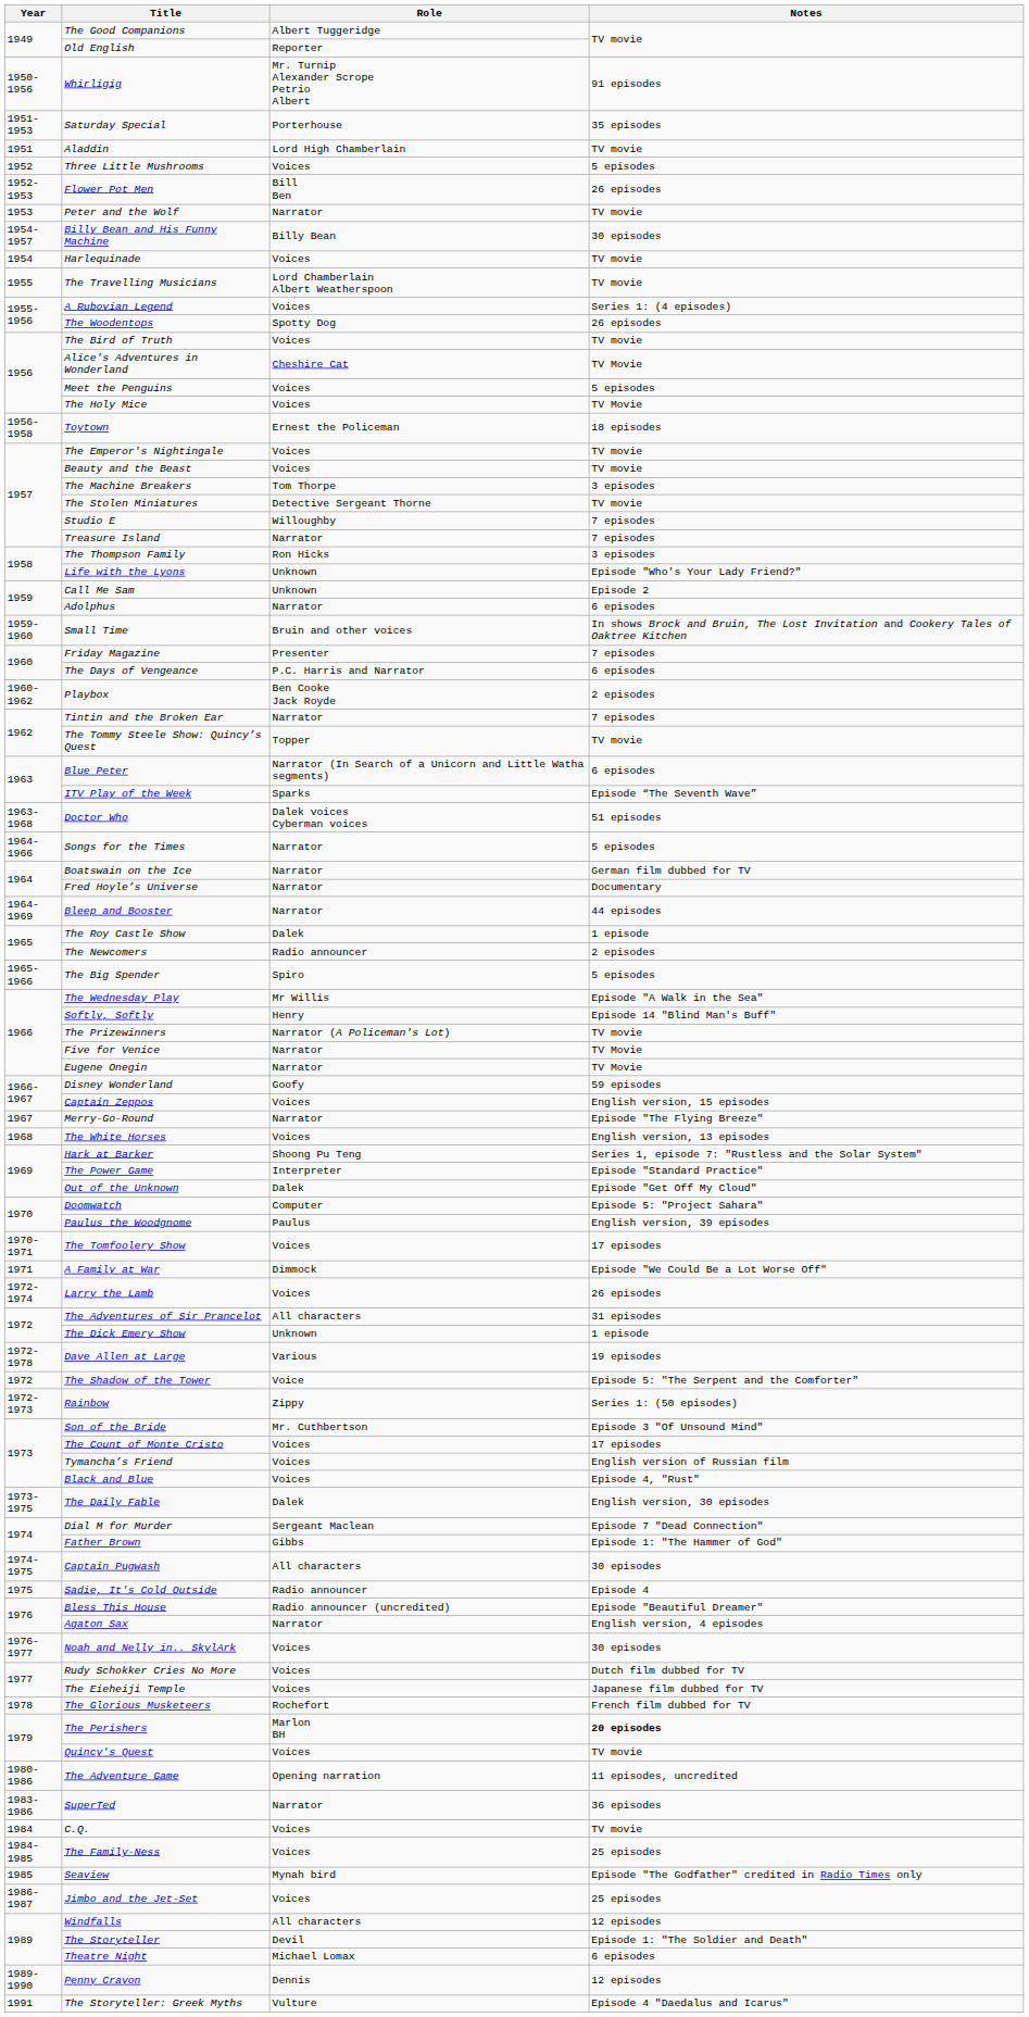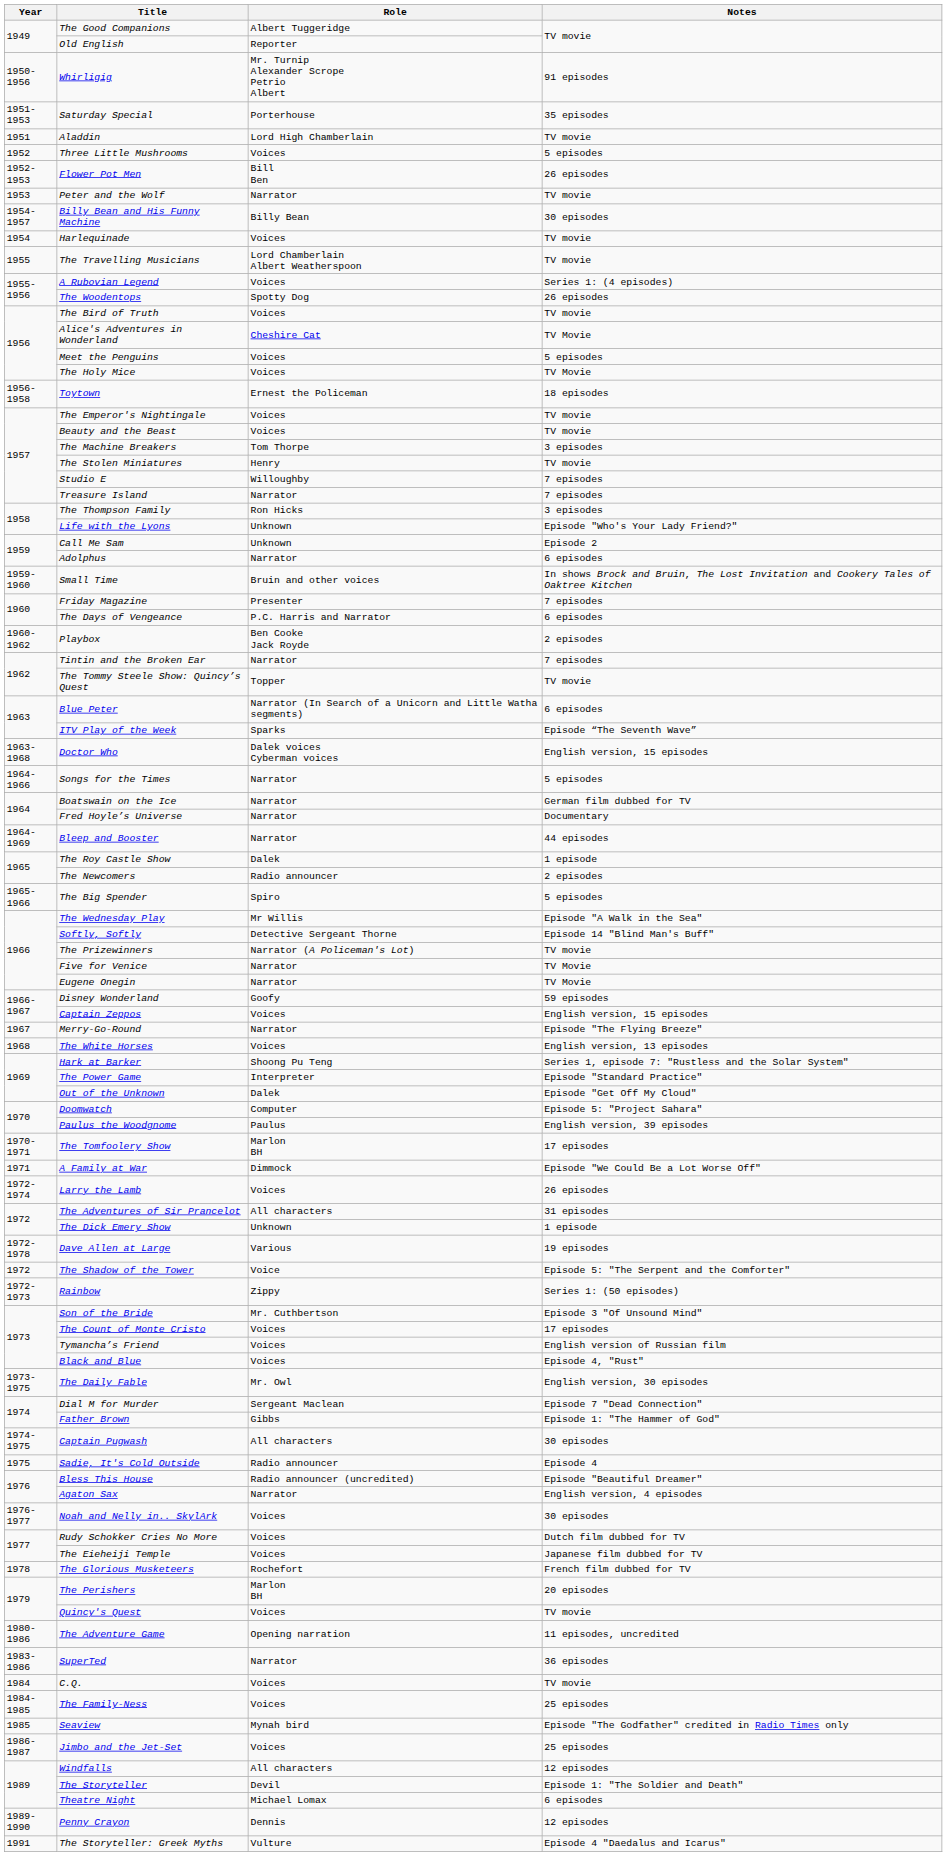 <table class="wikitable">
 <tr>
 <th>Year</th>
 <th>Title</th>
 <th>Role</th>
 <th>Notes</th>
 </tr>
 <tr>
 <td rowspan="2">1949</td>
 <td><em>The Good Companions</em></td>
 <td>Albert Tuggeridge</td>
 <td rowspan="2">TV movie</td>
 </tr>
 <tr>
 <td><em>Old English</em></td>
 <td>Reporter</td>
 </tr>
 <tr>
 <td>1950-1956</td>
 <td><em><a href='#'>Whirligig</a></em></td>
 <td>Mr. Turnip<br>Alexander Scrope<br>Petrio<br>Albert</td>
 <td>91 episodes</td>
 </tr>
 <tr>
 <td>1951-1953</td>
 <td><em>Saturday Special</em></td>
 <td>Porterhouse</td>
 <td>35 episodes</td>
 </tr>
 <tr>
 <td>1951</td>
 <td><em>Aladdin</em></td>
 <td>Lord High Chamberlain</td>
 <td>TV movie</td>
 </tr>
 <tr>
 <td>1952</td>
 <td><em>Three Little Mushrooms</em></td>
 <td>Voices</td>
 <td>5 episodes</td>
 </tr>
 <tr>
 <td>1952-1953</td>
 <td><em><a href='#'>Flower Pot Men</a></em></td>
 <td>Bill<br>Ben</td>
 <td>26 episodes</td>
 </tr>
 <tr>
 <td>1953</td>
 <td><em>Peter and the Wolf</em></td>
 <td>Narrator</td>
 <td>TV movie</td>
 </tr>
 <tr>
 <td>1954-1957</td>
 <td><em><a href='#'>Billy Bean and His Funny Machine</a></em></td>
 <td>Billy Bean</td>
 <td>30 episodes</td>
 </tr>
 <tr>
 <td>1954</td>
 <td><em>Harlequinade</em></td>
 <td>Voices</td>
 <td>TV movie</td>
 </tr>
 <tr>
 <td>1955</td>
 <td><em>The Travelling Musicians</em></td>
 <td>Lord Chamberlain<br>Albert Weatherspoon</td>
 <td>TV movie</td>
 </tr>
 <tr>
 <td rowspan="2">1955-1956</td>
 <td><em><a href='#'>A Rubovian Legend</a></em></td>
 <td>Voices</td>
 <td>Series 1: (4 episodes)</td>
 </tr>
 <tr>
 <td><em><a href='#'>The Woodentops</a></em></td>
 <td>Spotty Dog</td>
 <td>26 episodes</td>
 </tr>
 <tr>
 <td rowspan="4">1956</td>
 <td><em>The Bird of Truth</em></td>
 <td>Voices</td>
 <td>TV movie</td>
 </tr>
 <tr>
 <td><em>Alice's Adventures in Wonderland</em></td>
 <td><a href='#'>Cheshire Cat</a></td>
 <td>TV Movie</td>
 </tr>
 <tr>
 <td><em>Meet the Penguins</em></td>
 <td>Voices</td>
 <td>5 episodes</td>
 </tr>
 <tr>
 <td><em>The Holy Mice</em></td>
 <td>Voices</td>
 <td>TV Movie</td>
 </tr>
 <tr>
 <td>1956-1958</td>
 <td><em><a href='#'>Toytown</a></em></td>
 <td>Ernest the Policeman</td>
 <td>18 episodes</td>
 </tr>
 <tr>
 <td rowspan="6">1957</td>
 <td><em>The Emperor's Nightingale</em></td>
 <td>Voices</td>
 <td>TV movie</td>
 </tr>
 <tr>
 <td><em>Beauty and the Beast</em></td>
 <td>Voices</td>
 <td>TV movie</td>
 </tr>
 <tr>
 <td><em>The Machine Breakers</em></td>
 <td>Tom Thorpe</td>
 <td>3 episodes</td>
 </tr>
 <tr>
 <td><em>The Stolen Miniatures</em></td>
-<td>Detective Sergeant Thorne</td>
+<td>Henry</td>
 <td>TV movie</td>
 </tr>
 <tr>
 <td><em>Studio E</em></td>
 <td>Willoughby</td>
 <td>7 episodes</td>
 </tr>
 <tr>
 <td><em>Treasure Island</em></td>
 <td>Narrator</td>
 <td>7 episodes</td>
 </tr>
 <tr>
 <td rowspan="2">1958</td>
 <td><em>The Thompson Family</em></td>
 <td>Ron Hicks</td>
 <td>3 episodes</td>
 </tr>
 <tr>
 <td><em><a href='#'>Life with the Lyons</a></em></td>
 <td>Unknown</td>
 <td>Episode "Who's Your Lady Friend?"</td>
 </tr>
 <tr>
 <td rowspan="2">1959</td>
 <td><em>Call Me Sam</em></td>
 <td>Unknown</td>
 <td>Episode 2</td>
 </tr>
 <tr>
 <td><em>Adolphus</em></td>
 <td>Narrator</td>
 <td>6 episodes</td>
 </tr>
 <tr>
 <td>1959-1960</td>
 <td><em>Small Time</em></td>
 <td>Bruin and other voices</td>
 <td>In shows <em>Brock and Bruin</em>, <em>The Lost Invitation</em> and <em>Cookery Tales of Oaktree Kitchen</em></td>
 </tr>
 <tr>
 <td rowspan="2">1960</td>
 <td><em>Friday Magazine</em></td>
 <td>Presenter</td>
 <td>7 episodes</td>
 </tr>
 <tr>
 <td><em>The Days of Vengeance</em></td>
 <td>P.C. Harris and Narrator</td>
 <td>6 episodes</td>
 </tr>
 <tr>
 <td>1960-1962</td>
 <td><em>Playbox</em></td>
 <td>Ben Cooke<br>Jack Royde</td>
 <td>2 episodes</td>
 </tr>
 <tr>
 <td rowspan="2">1962</td>
 <td><em>Tintin and the Broken Ear</em></td>
 <td>Narrator</td>
 <td>7 episodes</td>
 </tr>
 <tr>
 <td><em>The Tommy Steele Show: Quincy’s Quest</em></td>
 <td>Topper</td>
 <td>TV movie</td>
 </tr>
 <tr>
 <td rowspan="2">1963</td>
 <td><em><a href='#'>Blue Peter</a></em></td>
 <td>Narrator (In Search of a Unicorn and Little Watha segments)</td>
 <td>6 episodes</td>
 </tr>
 <tr>
 <td><em><a href='#'>ITV Play of the Week</a></em></td>
 <td>Sparks</td>
 <td>Episode “The Seventh Wave”</td>
 </tr>
 <tr>
 <td>1963-1968</td>
 <td><em><a href='#'>Doctor Who</a></em></td>
 <td>Dalek voices<br>Cyberman voices</td>
-<td>51 episodes</td>
+<td>English version, 15 episodes</td>
 </tr>
 <tr>
 <td>1964-1966</td>
 <td><em>Songs for the Times</em></td>
 <td>Narrator</td>
 <td>5 episodes</td>
 </tr>
 <tr>
 <td rowspan="2">1964</td>
 <td><em>Boatswain on the Ice</em></td>
 <td>Narrator</td>
 <td>German film dubbed for TV</td>
 </tr>
 <tr>
 <td><em>Fred Hoyle’s Universe</em></td>
 <td>Narrator</td>
 <td>Documentary</td>
 </tr>
 <tr>
 <td>1964-1969</td>
 <td><em><a href='#'>Bleep and Booster</a></em></td>
 <td>Narrator</td>
 <td>44 episodes</td>
 </tr>
 <tr>
 <td rowspan="2">1965</td>
 <td><em>The Roy Castle Show</em></td>
 <td>Dalek</td>
 <td>1 episode</td>
 </tr>
 <tr>
 <td><em>The Newcomers</em></td>
 <td>Radio announcer</td>
 <td>2 episodes</td>
 </tr>
 <tr>
 <td>1965-1966</td>
 <td><em>The Big Spender</em></td>
 <td>Spiro</td>
 <td>5 episodes</td>
 </tr>
 <tr>
 <td rowspan="5">1966</td>
 <td><em><a href='#'>The Wednesday Play</a></em></td>
 <td>Mr Willis</td>
 <td>Episode "A Walk in the Sea"</td>
 </tr>
 <tr>
 <td><em><a href='#'>Softly, Softly</a></em></td>
-<td>Henry</td>
+<td>Detective Sergeant Thorne</td>
 <td>Episode 14 "Blind Man's Buff"</td>
 </tr>
 <tr>
 <td><em>The Prizewinners</em></td>
 <td>Narrator (<em>A Policeman's Lot</em>)</td>
 <td>TV movie</td>
 </tr>
 <tr>
 <td><em>Five for Venice</em></td>
 <td>Narrator</td>
 <td>TV Movie</td>
 </tr>
 <tr>
 <td><em>Eugene Onegin</em></td>
 <td>Narrator</td>
 <td>TV Movie</td>
 </tr>
 <tr>
 <td rowspan="2">1966-1967</td>
 <td><em>Disney Wonderland</em></td>
 <td>Goofy</td>
 <td>59 episodes</td>
 </tr>
 <tr>
 <td><em><a href='#'>Captain Zeppos</a></em></td>
 <td>Voices</td>
 <td>English version, 15 episodes</td>
 </tr>
 <tr>
 <td>1967</td>
 <td><em>Merry-Go-Round</em></td>
 <td>Narrator</td>
 <td>Episode "The Flying Breeze"</td>
 </tr>
 <tr>
 <td>1968</td>
 <td><em><a href='#'>The White Horses</a></em></td>
 <td>Voices</td>
 <td>English version, 13 episodes</td>
 </tr>
 <tr>
 <td rowspan="3">1969</td>
 <td><em><a href='#'>Hark at Barker</a></em></td>
 <td>Shoong Pu Teng</td>
 <td>Series 1, episode 7: "Rustless and the Solar System"</td>
 </tr>
 <tr>
 <td><em><a href='#'>The Power Game</a></em></td>
 <td>Interpreter</td>
 <td>Episode "Standard Practice"</td>
 </tr>
 <tr>
 <td><em><a href='#'>Out of the Unknown</a></em></td>
 <td>Dalek</td>
 <td>Episode "Get Off My Cloud"</td>
 </tr>
 <tr>
 <td rowspan="2">1970</td>
 <td><em><a href='#'>Doomwatch</a></em></td>
 <td>Computer</td>
 <td>Episode 5: "Project Sahara"</td>
 </tr>
 <tr>
 <td><em><a href='#'>Paulus the Woodgnome</a></em></td>
 <td>Paulus</td>
 <td>English version, 39 episodes</td>
 </tr>
 <tr>
 <td>1970-1971</td>
 <td><em><a href='#'>The Tomfoolery Show</a></em></td>
-<td>Voices</td>
+<td>Marlon<br>BH</td>
 <td>17 episodes</td>
 </tr>
 <tr>
 <td>1971</td>
 <td><em><a href='#'>A Family at War</a></em></td>
 <td>Dimmock</td>
 <td>Episode "We Could Be a Lot Worse Off"</td>
 </tr>
 <tr>
 <td>1972-1974</td>
 <td><em><a href='#'>Larry the Lamb</a></em></td>
 <td>Voices</td>
 <td>26 episodes</td>
 </tr>
 <tr>
 <td rowspan="2">1972</td>
 <td><em><a href='#'>The Adventures of Sir Prancelot</a></em></td>
 <td>All characters</td>
 <td>31 episodes</td>
 </tr>
 <tr>
 <td><em><a href='#'>The Dick Emery Show</a></em></td>
 <td>Unknown</td>
 <td>1 episode</td>
 </tr>
 <tr>
 <td>1972-1978</td>
 <td><em><a href='#'>Dave Allen at Large</a></em></td>
 <td>Various</td>
 <td>19 episodes</td>
 </tr>
 <tr>
 <td>1972</td>
 <td><em><a href='#'>The Shadow of the Tower</a></em></td>
 <td>Voice</td>
 <td>Episode 5: "The Serpent and the Comforter"</td>
 </tr>
 <tr>
 <td>1972-1973</td>
 <td><em><a href='#'>Rainbow</a></em></td>
 <td>Zippy</td>
 <td>Series 1: (50 episodes)</td>
 </tr>
 <tr>
 <td rowspan="4">1973</td>
 <td><em><a href='#'>Son of the Bride</a></em></td>
 <td>Mr. Cuthbertson</td>
 <td>Episode 3 "Of Unsound Mind"</td>
 </tr>
 <tr>
 <td><em><a href='#'>The Count of Monte Cristo</a></em></td>
 <td>Voices</td>
 <td>17 episodes</td>
 </tr>
 <tr>
 <td><em>Tymancha’s Friend</em></td>
 <td>Voices</td>
 <td>English version of Russian film</td>
 </tr>
 <tr>
 <td><em><a href='#'>Black and Blue</a></em></td>
 <td>Voices</td>
 <td>Episode 4, "Rust"</td>
 </tr>
 <tr>
 <td>1973-1975</td>
 <td><em><a href='#'>The Daily Fable</a></em></td>
-<td>Dalek</td>
+<td>Mr. Owl</td>
 <td>English version, 30 episodes</td>
 </tr>
 <tr>
 <td rowspan="2">1974</td>
 <td><em>Dial M for Murder</em></td>
 <td>Sergeant Maclean</td>
 <td>Episode 7 "Dead Connection"</td>
 </tr>
 <tr>
 <td><em><a href='#'>Father Brown</a></em></td>
 <td>Gibbs</td>
 <td>Episode 1: "The Hammer of God"</td>
 </tr>
 <tr>
 <td>1974-1975</td>
 <td><em><a href='#'>Captain Pugwash</a></em></td>
 <td>All characters</td>
 <td>30 episodes</td>
 </tr>
 <tr>
 <td>1975</td>
 <td><em><a href='#'>Sadie, It's Cold Outside</a></em></td>
 <td>Radio announcer</td>
 <td>Episode 4</td>
 </tr>
 <tr>
 <td rowspan="2">1976</td>
 <td><em><a href='#'>Bless This House</a></em></td>
 <td>Radio announcer (uncredited)</td>
 <td>Episode "Beautiful Dreamer"</td>
 </tr>
 <tr>
 <td><em><a href='#'>Agaton Sax</a></em></td>
 <td>Narrator</td>
 <td>English version, 4 episodes</td>
 </tr>
 <tr>
 <td>1976-1977</td>
 <td><em><a href='#'>Noah and Nelly in.. SkylArk</a></em></td>
 <td>Voices</td>
 <td>30 episodes</td>
 </tr>
 <tr>
 <td rowspan="2">1977</td>
 <td><em>Rudy Schokker Cries No More</em></td>
 <td>Voices</td>
 <td>Dutch film dubbed for TV</td>
 </tr>
 <tr>
 <td><em>The Eieheiji Temple</em></td>
 <td>Voices</td>
 <td>Japanese film dubbed for TV</td>
 </tr>
 <tr>
 <td>1978</td>
 <td><em> <a href='#'>The Glorious Musketeers</a></em></td>
 <td>Rochefort</td>
 <td>French film dubbed for TV</td>
 </tr>
 <tr>
 <td rowspan="2">1979</td>
 <td><em><a href='#'>The Perishers</a></em></td>
 <td>Marlon<br>BH</td>
-<td><strong>20 episodes</strong></td>
+<td>20 episodes</td>
 </tr>
 <tr>
 <td><em><a href='#'>Quincy's Quest</a></em></td>
 <td>Voices</td>
 <td>TV movie</td>
 </tr>
 <tr>
 <td>1980-1986</td>
 <td><em><a href='#'>The Adventure Game</a></em></td>
 <td>Opening narration</td>
 <td>11 episodes, uncredited</td>
 </tr>
 <tr>
 <td>1983-1986</td>
 <td><em><a href='#'>SuperTed</a></em></td>
 <td>Narrator</td>
 <td>36 episodes</td>
 </tr>
 <tr>
 <td>1984</td>
 <td><em>C.Q.</em></td>
 <td>Voices</td>
 <td>TV movie</td>
 </tr>
 <tr>
 <td>1984-1985</td>
 <td><em><a href='#'>The Family-Ness</a></em></td>
 <td>Voices</td>
 <td>25 episodes</td>
 </tr>
 <tr>
 <td>1985</td>
 <td><em><a href='#'>Seaview</a></em></td>
 <td>Mynah bird</td>
 <td>Episode "The Godfather" credited in <a href='#'>Radio Times</a> only</td>
 </tr>
 <tr>
 <td>1986-1987</td>
 <td><em><a href='#'>Jimbo and the Jet-Set</a></em></td>
 <td>Voices</td>
 <td>25 episodes</td>
 </tr>
 <tr>
 <td rowspan="3">1989</td>
 <td><em><a href='#'>Windfalls</a></em></td>
 <td>All characters</td>
 <td>12 episodes</td>
 </tr>
 <tr>
 <td><em><a href='#'>The Storyteller</a></em></td>
 <td>Devil</td>
 <td>Episode 1: "The Soldier and Death"</td>
 </tr>
 <tr>
 <td><em><a href='#'>Theatre Night</a></em></td>
 <td>Michael Lomax</td>
 <td>6 episodes</td>
 </tr>
 <tr>
 <td>1989-1990</td>
 <td><em><a href='#'>Penny Crayon</a></em></td>
 <td>Dennis</td>
 <td>12 episodes</td>
 </tr>
 <tr>
 <td>1991</td>
 <td><em>The Storyteller: Greek Myths</em></td>
 <td>Vulture</td>
 <td>Episode 4 "Daedalus and Icarus"</td>
 </tr>
 </table>
